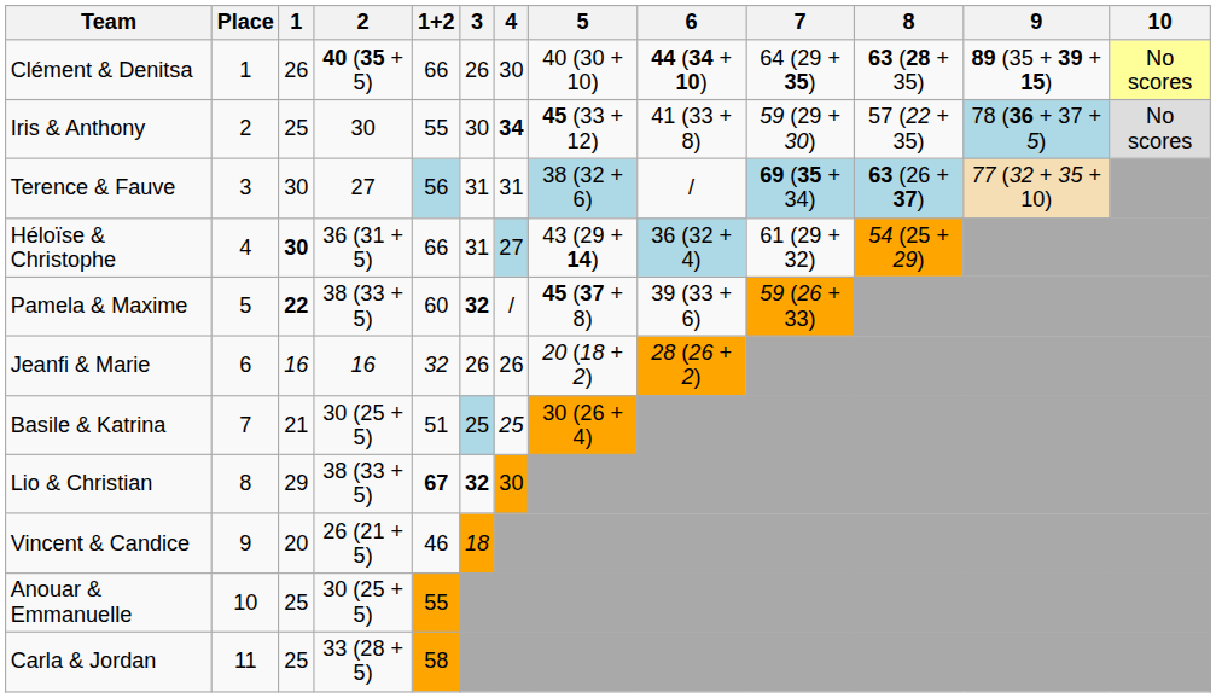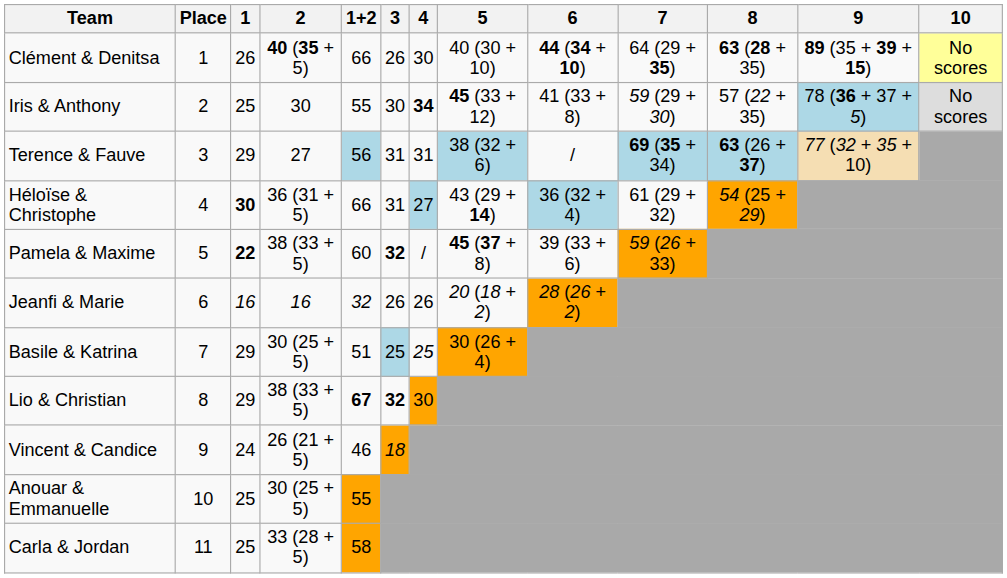 <table class="wikitable sortable" style="margin:auto; text-align:center;">
 <tr>
 <th>Team</th>
 <th>Place</th>
 <th>1</th>
 <th>2</th>
 <th>1+2</th>
 <th>3</th>
 <th>4</th>
 <th>5</th>
 <th>6</th>
 <th>7</th>
 <th>8</th>
 <th>9</th>
 <th>10</th>
 </tr>
 <tr>
 <td style="text-align:left;">Clément & Denitsa</td>
 <td>1</td>
 <td>26</td>
 <td><span><strong>40</strong></span> (<span><strong>35</strong></span><span> + 5)</span></td>
 <td>66</td>
 <td>26</td>
 <td>30</td>
 <td>40 (30 + 10)</td>
 <td><span><strong>44</strong></span> (<span><strong>34</strong></span> + <span><strong>10</strong></span>)</td>
 <td>64 (29 + <span><strong>35</strong></span>)</td>
 <td><span><strong>63</strong></span> (<span><strong>28</strong></span> + 35)</td>
 <td><span><strong>89</strong></span> (35 + <span><strong>39</strong></span> + <span><strong>15</strong></span>)</td>
 <td bgcolor="#FFFF99">No scores</td>
 </tr>
 <tr>
 <td style="text-align:left;">Iris & Anthony</td>
 <td>2</td>
 <td>25</td>
 <td>30</td>
 <td>55</td>
 <td>30</td>
 <td><span><strong>34</strong></span></td>
 <td><span><strong>45</strong></span> (33 + 12)</td>
 <td>41 (33 + 8)</td>
 <td><span><em>59</em></span> (29 + <span><em>30</em></span>)</td>
 <td>57 (<span><em>22</em></span> + 35)</td>
 <td bgcolor="lightblue">78 (<span><strong>36</strong></span> + 37 + <span><em>5</em></span>)</td>
 <td bgcolor="#DDDDDD">No scores</td>
 </tr>
 <tr>
 <td style="text-align:left;">Terence & Fauve</td>
 <td>3</td>
-<td>30</td>
+<td>29</td>
 <td>27</td>
 <td bgcolor="lightblue">56</td>
 <td>31</td>
 <td>31</td>
 <td bgcolor="lightblue">38 (32 + 6)</td>
 <td>/</td>
 <td bgcolor="lightblue"><span><strong>69</strong></span> (<span><strong>35</strong></span> + 34)</td>
 <td bgcolor="lightblue"><span><strong>63</strong></span> (26 + <span><strong>37</strong></span>)</td>
 <td style="background:wheat;"><span><em>77</em></span> (<span><em>32</em></span> + <span><em>35</em></span> + 10)</td>
 <td style="background:darkgrey;"></td>
 </tr>
 <tr>
 <td style="text-align:left;">Héloïse & Christophe</td>
 <td>4</td>
 <td><span><strong>30</strong></span></td>
 <td>36 (31 + 5)</td>
 <td>66</td>
 <td>31</td>
 <td bgcolor="lightblue">27</td>
 <td>43 (29 + <span><strong>14</strong></span>)</td>
 <td bgcolor="lightblue">36 (32 + 4)</td>
 <td>61 (29 + 32)</td>
 <td style="background:orange;"><span><em>54</em></span> (25 + <span><em>29</em></span>)</td>
 <td colspan=2 style="background:darkgrey;"></td>
 </tr>
 <tr>
 <td style="text-align:left;">Pamela & Maxime</td>
 <td>5</td>
 <td><strong>22</strong></td>
 <td>38 (33 + 5)</td>
 <td>60</td>
 <td><span><strong>32</strong></span></td>
 <td>/</td>
 <td><span><strong>45</strong></span> (<span><strong>37</strong></span> + 8)</td>
 <td>39 (33 + 6)</td>
 <td style="background:orange;"><span><em>59</em></span> (<span><em>26</em></span> + 33)</td>
 <td colspan=3 style="background:darkgrey;"></td>
 </tr>
 <tr>
 <td style="text-align:left;">Jeanfi & Marie</td>
 <td>6</td>
 <td><span><em>16</em></span></td>
 <td><span><em>16</em></span></td>
 <td><span><em>32</em></span></td>
 <td>26</td>
 <td>26</td>
 <td><span><em>20</em></span> (<span><em>18</em></span> + <span><em>2</em></span>)</td>
 <td style="background:orange;"><span><em>28</em></span> (<span><em>26</em></span> + <span><em>2</em></span>)</td>
 <td colspan=4 style="background:darkgrey;"></td>
 </tr>
 <tr>
 <td style="text-align:left;">Basile & Katrina</td>
 <td>7</td>
-<td>21</td>
+<td>29</td>
 <td>30 (25 + 5)</td>
 <td>51</td>
 <td bgcolor="lightblue">25</td>
 <td><span><em>25</em></span></td>
 <td style="background:orange;">30 (26 + 4)</td>
 <td colspan=5 style="background:darkgrey;"></td>
 </tr>
 <tr>
 <td style="text-align:left;">Lio & Christian</td>
 <td>8</td>
 <td>29</td>
 <td>38 (33 + 5)</td>
 <td><span><strong>67</strong></span></td>
 <td><span><strong>32</strong></span></td>
 <td style="background:orange;">30</td>
 <td colspan=6 style="background:darkgrey;"></td>
 </tr>
 <tr>
 <td style="text-align:left;">Vincent & Candice</td>
 <td>9</td>
-<td>20</td>
+<td>24</td>
 <td>26 (21 + 5)</td>
 <td>46</td>
 <td style="background:orange;"><span><em>18</em></span></td>
 <td colspan=7 style="background:darkgrey;"></td>
 </tr>
 <tr>
 <td style="text-align:left;">Anouar & Emmanuelle</td>
 <td>10</td>
 <td>25</td>
 <td>30 (25 + 5)</td>
 <td style="background:orange;">55</td>
 <td colspan=8 style="background:darkgrey;"></td>
 </tr>
 <tr>
 <td style="text-align:left;">Carla & Jordan</td>
 <td>11</td>
 <td>25</td>
 <td>33 (28 + 5)</td>
 <td style="background:orange;">58</td>
 <td colspan=8 style="background:darkgrey;"></td>
 </tr>
 </table>
